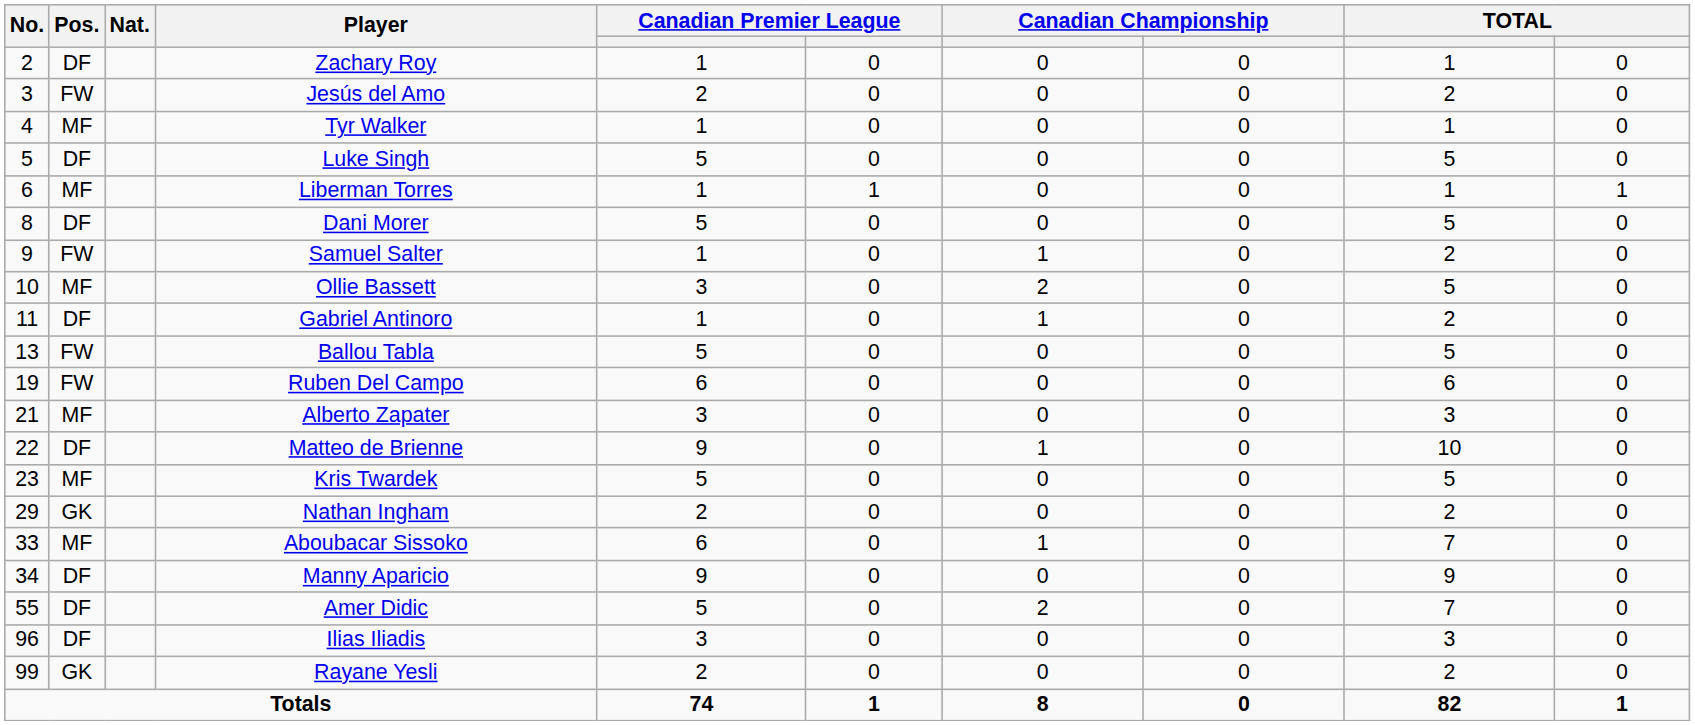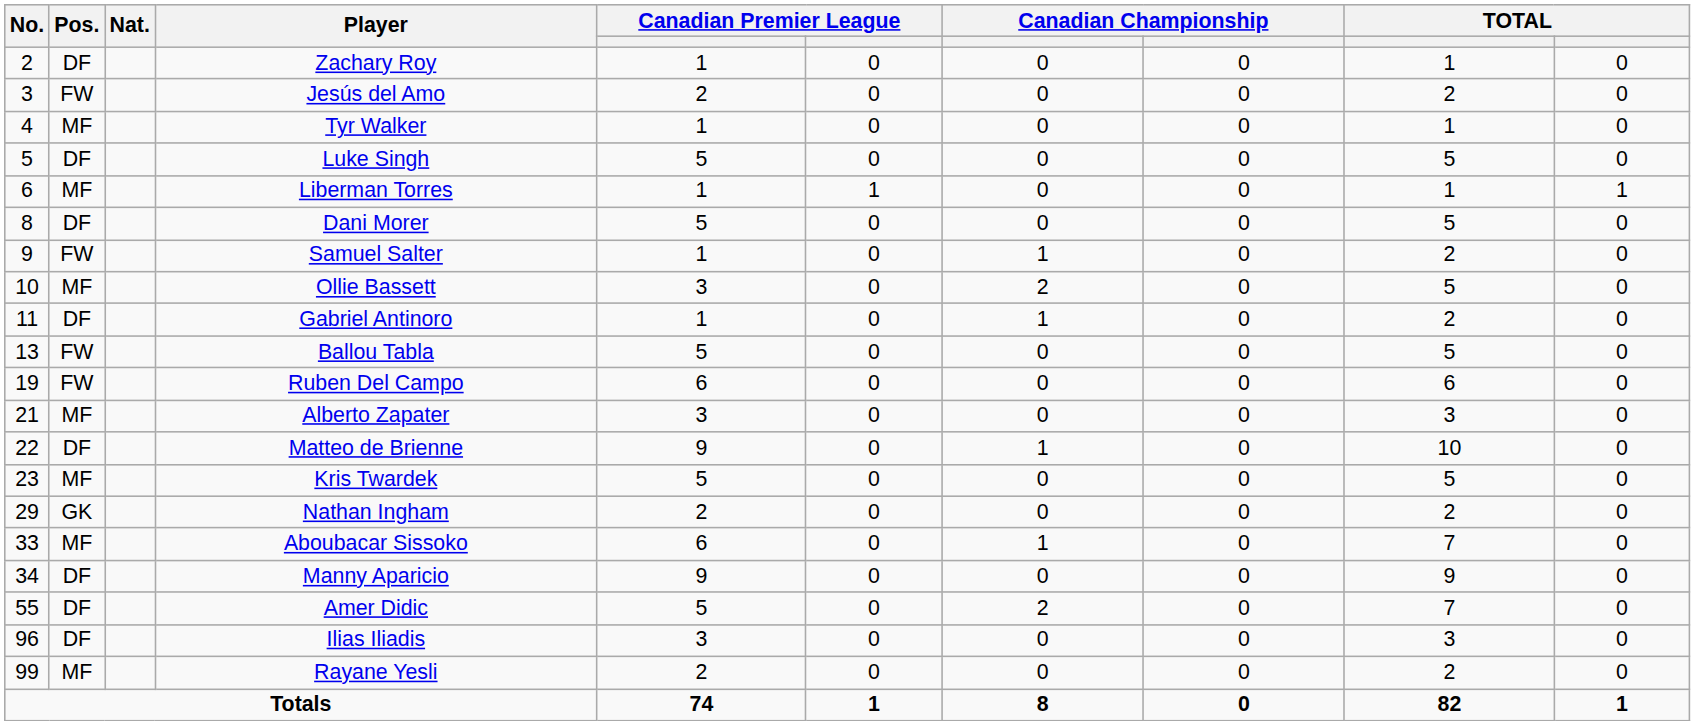 <table class="wikitable sortable alternance"  style="font-size:85%; text-align:center; line-height:14px; width:85%;">
 <tr>
 <th rowspan="2" width=10><strong>No.</strong></th>
 <th rowspan="2" width=10><strong>Pos.</strong></th>
 <th rowspan="2" width=10><strong>Nat.</strong></th>
 <th rowspan="2" scope="col" style="width:275px;"><strong>Player</strong></th>
 <th colspan="2" width=80><a href='#'>Canadian Premier League</a></th>
 <th colspan="2" width=80><a href='#'>Canadian Championship</a></th>
 <th colspan="2" width=80>TOTAL</th>
 </tr>
 <tr>
 <th></th>
 <th></th>
 <th></th>
 <th></th>
 <th></th>
 <th></th>
 </tr>
 <tr>
 <td>2</td>
 <td>DF</td>
 <td></td>
 <td [><a href='#'>Zachary Roy</a></td>
 <td>1</td>
 <td>0</td>
 <td>0</td>
 <td>0</td>
 <td>1</td>
 <td>0</td>
 </tr>
 <tr>
 <td>3</td>
 <td>FW</td>
 <td></td>
 <td [><a href='#'>Jesús del Amo</a></td>
 <td>2</td>
 <td>0</td>
 <td>0</td>
 <td>0</td>
 <td>2</td>
 <td>0</td>
 </tr>
 <tr>
 <td>4</td>
 <td>MF</td>
 <td></td>
 <td [><a href='#'>Tyr Walker</a></td>
 <td>1</td>
 <td>0</td>
 <td>0</td>
 <td>0</td>
 <td>1</td>
 <td>0</td>
 </tr>
 <tr>
 <td>5</td>
 <td>DF</td>
 <td></td>
 <td [><a href='#'>Luke Singh</a></td>
 <td>5</td>
 <td>0</td>
 <td>0</td>
 <td>0</td>
 <td>5</td>
 <td>0</td>
 </tr>
 <tr>
 <td>6</td>
 <td>MF</td>
 <td></td>
 <td [><a href='#'>Liberman Torres</a></td>
 <td>1</td>
 <td>1</td>
 <td>0</td>
 <td>0</td>
 <td>1</td>
 <td>1</td>
 </tr>
 <tr>
 <td>8</td>
 <td>DF</td>
 <td></td>
 <td [><a href='#'>Dani Morer</a></td>
 <td>5</td>
 <td>0</td>
 <td>0</td>
 <td>0</td>
 <td>5</td>
 <td>0</td>
 </tr>
 <tr>
 <td>9</td>
 <td>FW</td>
 <td></td>
 <td [><a href='#'>Samuel Salter</a></td>
 <td>1</td>
 <td>0</td>
 <td>1</td>
 <td>0</td>
 <td>2</td>
 <td>0</td>
 </tr>
 <tr>
 <td>10</td>
 <td>MF</td>
 <td></td>
 <td [><a href='#'>Ollie Bassett</a></td>
 <td>3</td>
 <td>0</td>
 <td>2</td>
 <td>0</td>
 <td>5</td>
 <td>0</td>
 </tr>
 <tr>
 <td>11</td>
 <td>DF</td>
 <td></td>
 <td [><a href='#'>Gabriel Antinoro</a></td>
 <td>1</td>
 <td>0</td>
 <td>1</td>
 <td>0</td>
 <td>2</td>
 <td>0</td>
 </tr>
 <tr>
 <td>13</td>
 <td>FW</td>
 <td></td>
 <td [><a href='#'>Ballou Tabla</a></td>
 <td>5</td>
 <td>0</td>
 <td>0</td>
 <td>0</td>
 <td>5</td>
 <td>0</td>
 </tr>
 <tr>
 <td>19</td>
 <td>FW</td>
 <td></td>
 <td [><a href='#'>Ruben Del Campo</a></td>
 <td>6</td>
 <td>0</td>
 <td>0</td>
 <td>0</td>
 <td>6</td>
 <td>0</td>
 </tr>
 <tr>
 <td>21</td>
 <td>MF</td>
 <td></td>
 <td [><a href='#'>Alberto Zapater</a></td>
 <td>3</td>
 <td>0</td>
 <td>0</td>
 <td>0</td>
 <td>3</td>
 <td>0</td>
 </tr>
 <tr>
 <td>22</td>
 <td>DF</td>
 <td></td>
 <td [><a href='#'>Matteo de Brienne</a></td>
 <td>9</td>
 <td>0</td>
 <td>1</td>
 <td>0</td>
 <td>10</td>
 <td>0</td>
 </tr>
 <tr>
 <td>23</td>
 <td>MF</td>
 <td></td>
 <td [><a href='#'>Kris Twardek</a></td>
 <td>5</td>
 <td>0</td>
 <td>0</td>
 <td>0</td>
 <td>5</td>
 <td>0</td>
 </tr>
 <tr>
 <td>29</td>
 <td>GK</td>
 <td></td>
 <td [><a href='#'>Nathan Ingham</a></td>
 <td>2</td>
 <td>0</td>
 <td>0</td>
 <td>0</td>
 <td>2</td>
 <td>0</td>
 </tr>
 <tr>
 <td>33</td>
 <td>MF</td>
 <td></td>
 <td [><a href='#'>Aboubacar Sissoko</a></td>
 <td>6</td>
 <td>0</td>
 <td>1</td>
 <td>0</td>
 <td>7</td>
 <td>0</td>
 </tr>
 <tr>
 <td>34</td>
 <td>DF</td>
 <td></td>
 <td [><a href='#'>Manny Aparicio</a></td>
 <td>9</td>
 <td>0</td>
 <td>0</td>
 <td>0</td>
 <td>9</td>
 <td>0</td>
 </tr>
 <tr>
 <td>55</td>
 <td>DF</td>
 <td></td>
 <td [><a href='#'>Amer Didic</a></td>
 <td>5</td>
 <td>0</td>
 <td>2</td>
 <td>0</td>
 <td>7</td>
 <td>0</td>
 </tr>
 <tr>
 <td>96</td>
 <td>DF</td>
 <td></td>
 <td [><a href='#'>Ilias Iliadis</a></td>
 <td>3</td>
 <td>0</td>
 <td>0</td>
 <td>0</td>
 <td>3</td>
 <td>0</td>
 </tr>
 <tr>
 <td>99</td>
-<td>GK</td>
+<td>MF</td>
 <td></td>
 <td [><a href='#'>Rayane Yesli</a></td>
 <td>2</td>
 <td>0</td>
 <td>0</td>
 <td>0</td>
 <td>2</td>
 <td>0</td>
 </tr>
 <tr class="sortbottom">
 <td colspan="4"><strong>Totals</strong></td>
 <td><strong>74</strong></td>
 <td><strong>1</strong></td>
 <td><strong>8</strong></td>
 <td><strong>0</strong></td>
 <td><strong>82</strong></td>
 <td><strong>1</strong></td>
 </tr>
 </table>
